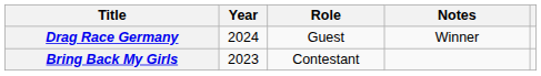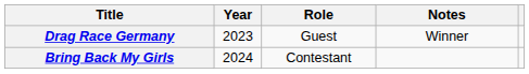 <table class="wikitable plainrowheaders" style="text-align:center;">
 <tr>
 <th scope="col" style="width:15em;">Title</th>
 <th scope="col" style="width:03em;">Year</th>
 <th scope="col" style="width:08em;">Role</th>
 <th scope="col" style="width:10em;">Notes</th>
 <th></th>
 </tr>
 <tr>
 <th scope="row" style="text-align:center"><em><a href='#'>Drag Race Germany</a></em></th>
-<td>2024</td>
+<td>2023</td>
 <td>Guest</td>
 <td>Winner</td>
 <td></td>
 </tr>
 <tr>
 <th scope="row" style="text-align:center"><em><a href='#'>Bring Back My Girls</a></em></th>
-<td>2023</td>
+<td>2024</td>
 <td>Contestant</td>
 <td></td>
 <td></td>
 </tr>
 </table>
